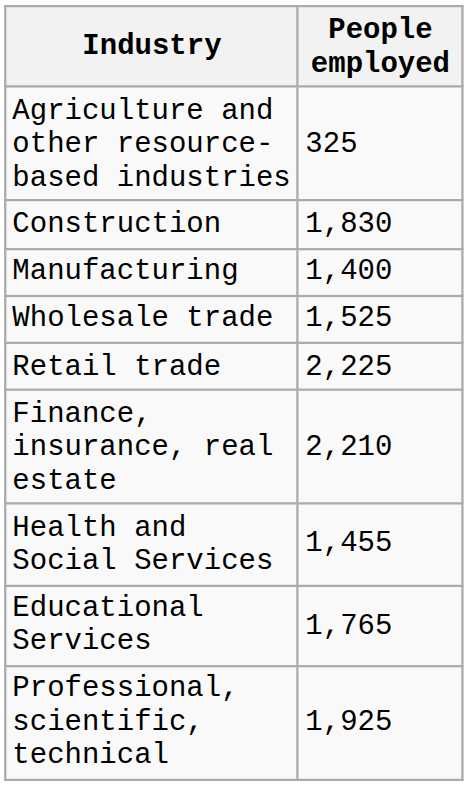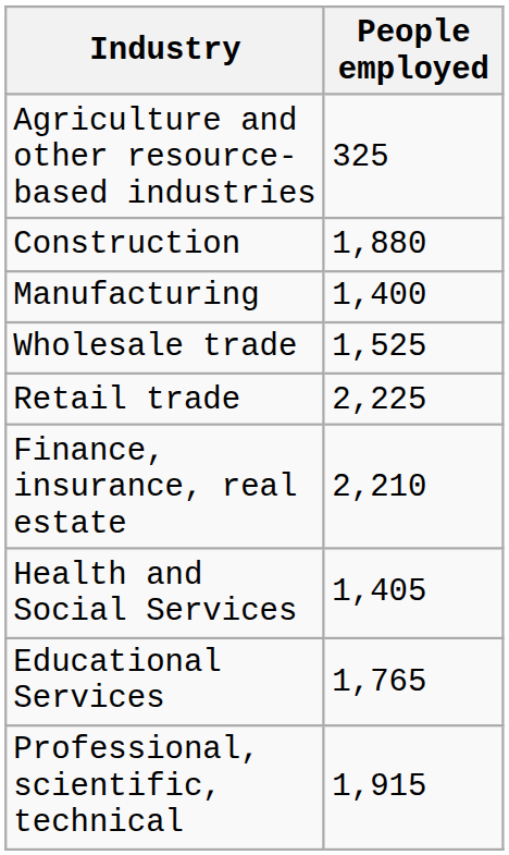 <table class="wikitable sortable"  style="float:right; width:33%;">
 <tr>
 <th>Industry</th>
 <th>People employed</th>
 </tr>
 <tr>
 <td>Agriculture and other resource-based industries</td>
 <td>325</td>
 </tr>
 <tr>
 <td>Construction</td>
-<td>1,830</td>
+<td>1,880</td>
 </tr>
 <tr>
 <td>Manufacturing</td>
 <td>1,400</td>
 </tr>
 <tr>
 <td>Wholesale trade</td>
 <td>1,525</td>
 </tr>
 <tr>
 <td>Retail trade</td>
 <td>2,225</td>
 </tr>
 <tr>
 <td>Finance, insurance, real estate</td>
 <td>2,210</td>
 </tr>
 <tr>
 <td>Health and Social Services</td>
-<td>1,455</td>
+<td>1,405</td>
 </tr>
 <tr>
 <td>Educational Services</td>
 <td>1,765</td>
 </tr>
 <tr>
 <td>Professional, scientific, technical</td>
-<td>1,925</td>
+<td>1,915</td>
 </tr>
 </table>
